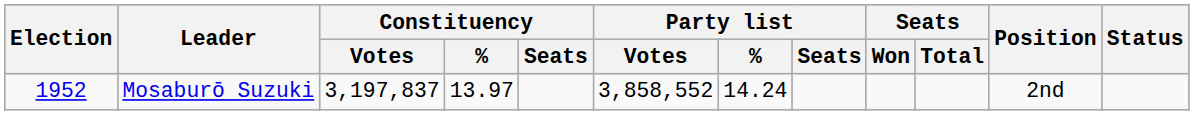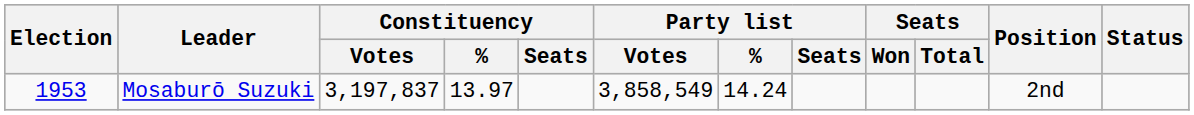 <table class="wikitable" style="text-align:center">
 <tr>
 <th rowspan="2">Election</th>
 <th rowspan="2">Leader</th>
 <th colspan="3">Constituency</th>
 <th colspan="3">Party list</th>
 <th colspan="2">Seats</th>
 <th rowspan="2">Position</th>
 <th rowspan="2">Status</th>
 </tr>
 <tr>
 <th>Votes</th>
 <th>%</th>
 <th>Seats</th>
 <th>Votes</th>
 <th>%</th>
 <th>Seats</th>
 <th>Won</th>
 <th>Total</th>
 </tr>
 <tr>
-<td><a href='#'>1952</a></td>
+<td><a href='#'>1953</a></td>
 <td><a href='#'>Mosaburō Suzuki</a></td>
 <td>3,197,837</td>
 <td>13.97</td>
 <td></td>
-<td>3,858,552</td>
+<td>3,858,549</td>
 <td>14.24</td>
 <td></td>
 <td></td>
 <td></td>
 <td>2nd</td>
 <td></td>
 </tr>
 </table>
